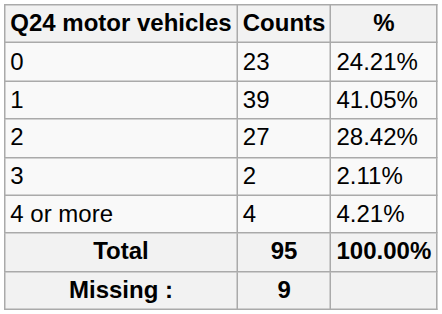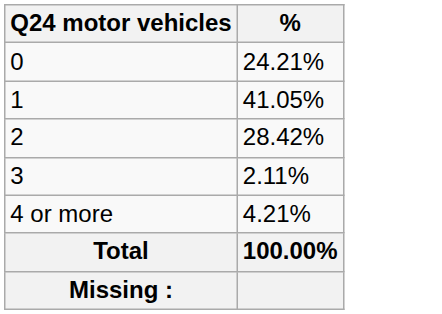 <table class="wikitable sortable">
 <tr>
 <th>Q24 motor vehicles</th>
-<th>Counts</th>
 <th>%</th>
 </tr>
 <tr>
 <td>0</td>
-<td>23</td>
 <td>24.21%</td>
 </tr>
 <tr>
 <td>1</td>
-<td>39</td>
 <td>41.05%</td>
 </tr>
 <tr>
 <td>2</td>
-<td>27</td>
 <td>28.42%</td>
 </tr>
 <tr>
 <td>3</td>
-<td>2</td>
 <td>2.11%</td>
 </tr>
 <tr>
 <td>4 or more</td>
-<td>4</td>
 <td>4.21%</td>
 </tr>
 <tr>
 <th>Total</th>
-<th>95</th>
 <th>100.00%</th>
 </tr>
 <tr>
 <th>Missing :</th>
-<th>9</th>
 <th></th>
 </tr>
 </table>
